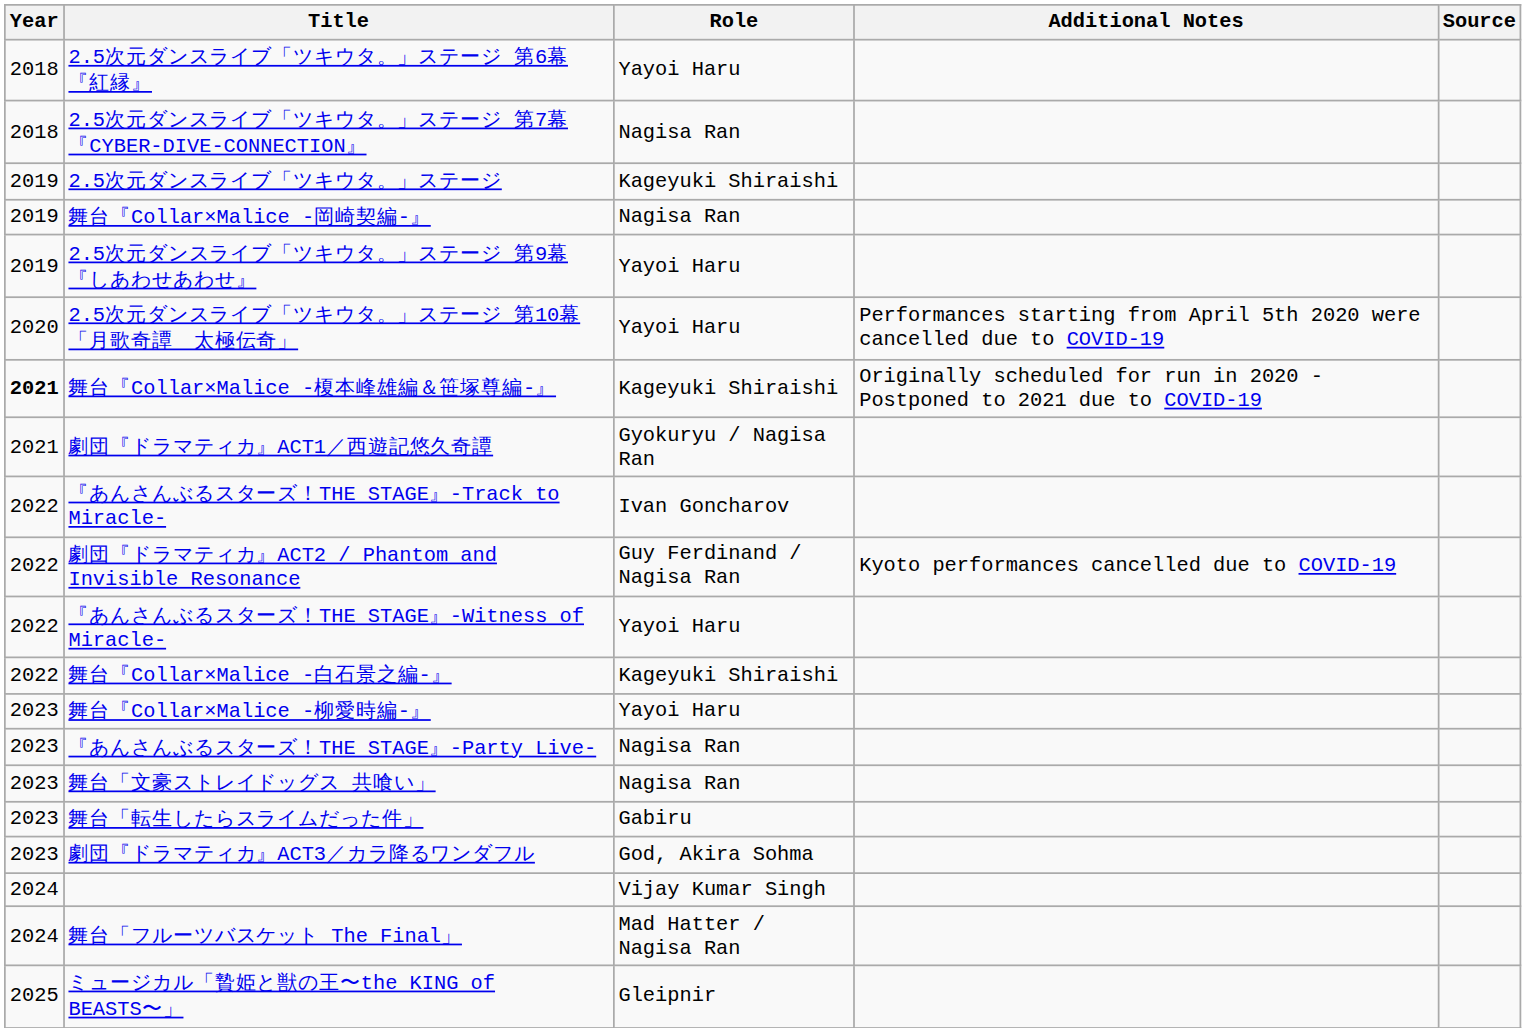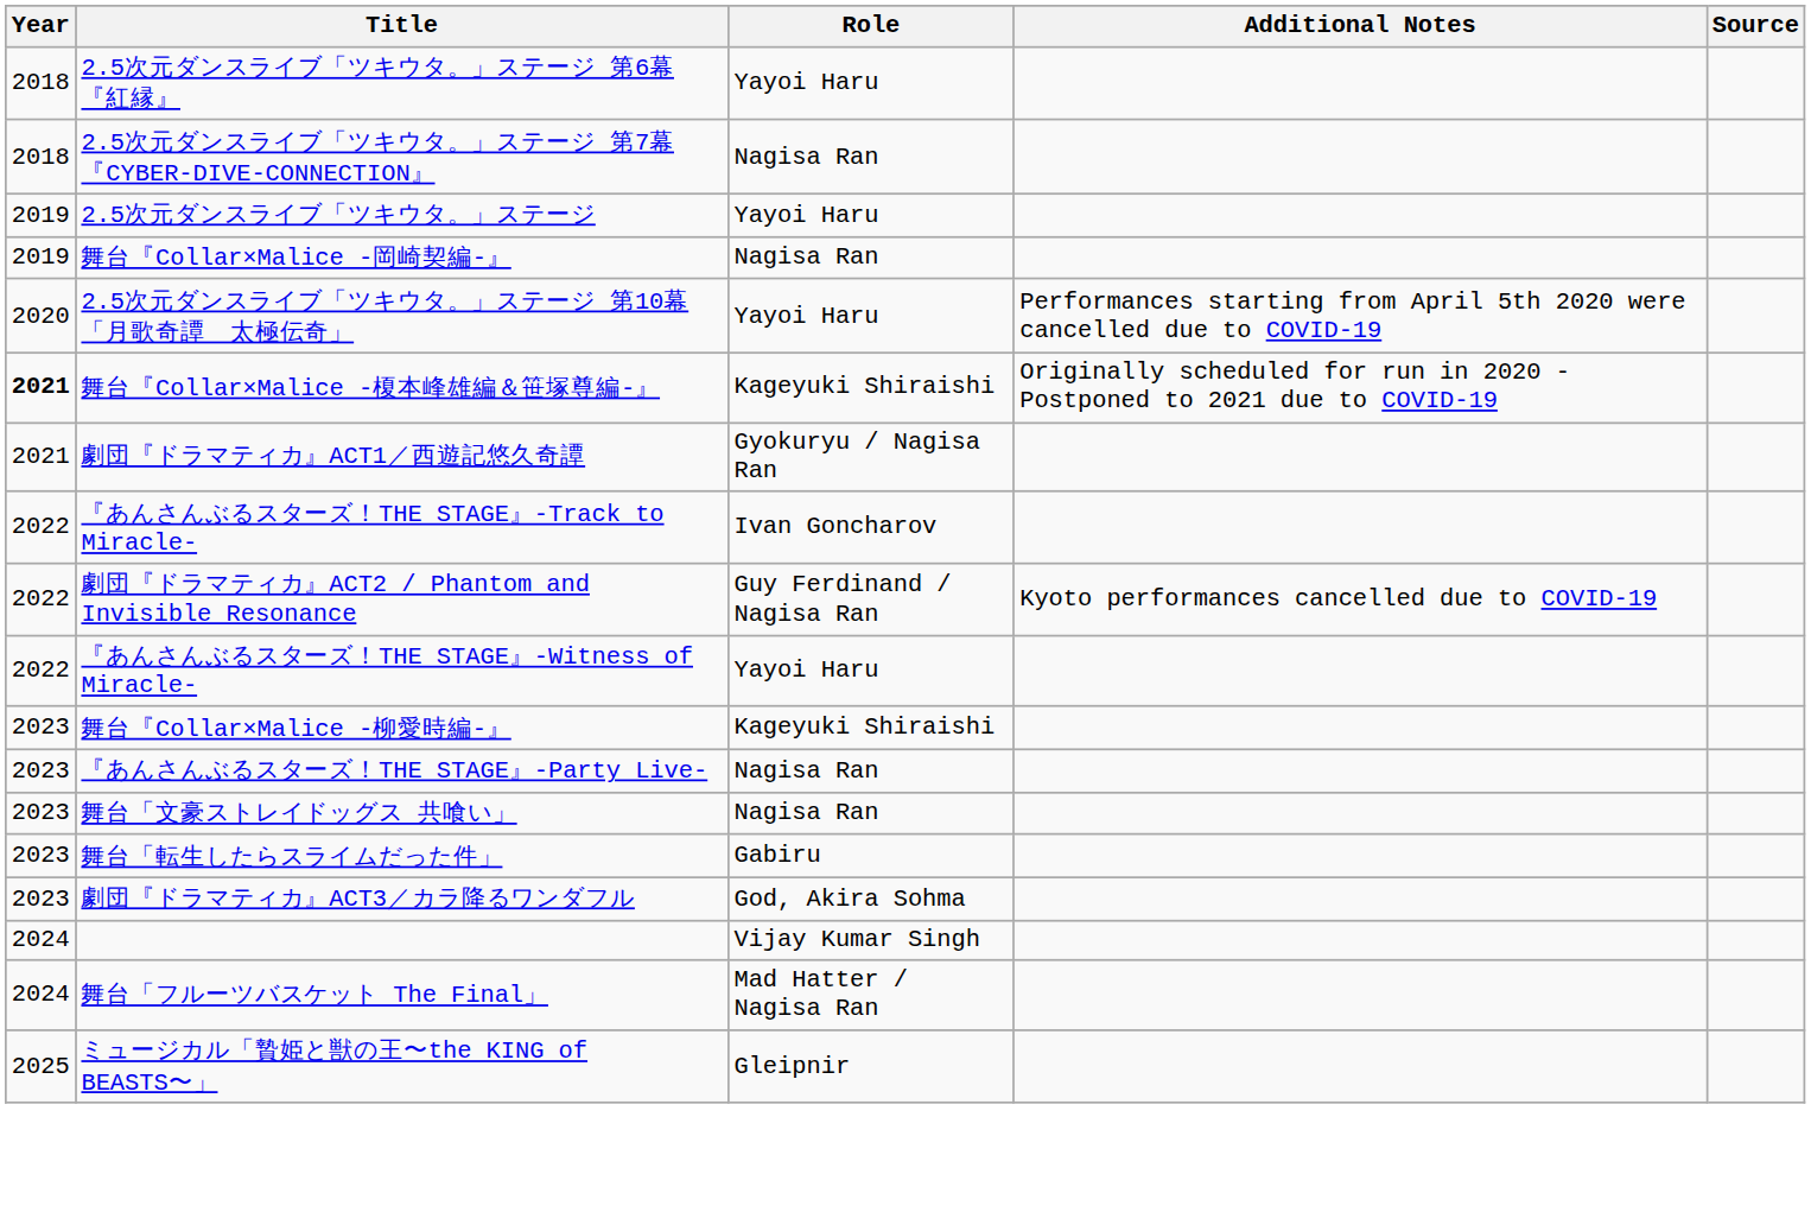 <table class="wikitable" style="font-size: 90%;">
 <tr>
 <th>Year</th>
 <th>Title</th>
 <th>Role</th>
 <th>Additional Notes</th>
 <th>Source</th>
 </tr>
 <tr>
 <td>2018</td>
 <td><a href='#'>2.5次元ダンスライブ「ツキウタ。」ステージ 第6幕『紅縁』</a></td>
 <td>Yayoi Haru</td>
 <td></td>
 <td></td>
 </tr>
 <tr>
 <td>2018</td>
 <td><a href='#'>2.5次元ダンスライブ「ツキウタ。」ステージ 第7幕『CYBER-DIVE-CONNECTION』</a></td>
 <td>Nagisa Ran</td>
 <td></td>
 <td></td>
 </tr>
 <tr>
 <td>2019</td>
 <td><a href='#'>2.5次元ダンスライブ「ツキウタ。」ステージ</a></td>
-<td>Kageyuki Shiraishi</td>
+<td>Yayoi Haru</td>
 <td></td>
 <td></td>
 </tr>
 <tr>
 <td>2019</td>
 <td><a href='#'>舞台『Collar×Malice -岡崎契編-』</a></td>
 <td>Nagisa Ran</td>
-<td></td>
-<td></td>
-</tr>
-<tr>
-<td>2019</td>
-<td><a href='#'>2.5次元ダンスライブ「ツキウタ。」ステージ 第9幕『しあわせあわせ』</a></td>
-<td>Yayoi Haru</td>
 <td></td>
 <td></td>
 </tr>
 <tr>
 <td>2020</td>
 <td><a href='#'>2.5次元ダンスライブ「ツキウタ。」ステージ 第10幕「月歌奇譚　太極伝奇」</a></td>
 <td>Yayoi Haru</td>
 <td>Performances starting from April 5th 2020 were cancelled due to <a href='#'>COVID-19</a></td>
 <td></td>
 </tr>
 <tr>
 <td><strong>2021</strong></td>
 <td><a href='#'>舞台『Collar×Malice -榎本峰雄編＆笹塚尊編-』</a></td>
 <td>Kageyuki Shiraishi</td>
 <td>Originally scheduled for run in 2020 - Postponed to 2021 due to <a href='#'>COVID-19</a></td>
 <td></td>
 </tr>
 <tr>
 <td>2021</td>
 <td><a href='#'>劇団『ドラマティカ』ACT1／西遊記悠久奇譚</a></td>
 <td>Gyokuryu / Nagisa Ran</td>
 <td></td>
 <td></td>
 </tr>
 <tr>
 <td>2022</td>
 <td><a href='#'>『あんさんぶるスターズ！THE STAGE』-Track to Miracle-</a></td>
 <td>Ivan Goncharov</td>
 <td></td>
 <td></td>
 </tr>
 <tr>
 <td>2022</td>
 <td><a href='#'>劇団『ドラマティカ』ACT2 / Phantom and Invisible Resonance</a></td>
 <td>Guy Ferdinand / Nagisa Ran</td>
 <td>Kyoto performances cancelled due to <a href='#'>COVID-19</a></td>
 <td></td>
 </tr>
 <tr>
 <td>2022</td>
 <td><a href='#'>『あんさんぶるスターズ！THE STAGE』-Witness of Miracle-</a></td>
 <td>Yayoi Haru</td>
 <td></td>
 <td></td>
 </tr>
 <tr>
-<td>2022</td>
-<td><a href='#'>舞台『Collar×Malice -白石景之編-』</a></td>
-<td>Kageyuki Shiraishi</td>
-<td></td>
-<td></td>
-</tr>
-<tr>
 <td>2023</td>
 <td><a href='#'>舞台『Collar×Malice -柳愛時編-』</a></td>
-<td>Yayoi Haru</td>
+<td>Kageyuki Shiraishi</td>
 <td></td>
 <td></td>
 </tr>
 <tr>
 <td>2023</td>
 <td><a href='#'>『あんさんぶるスターズ！THE STAGE』-Party Live-</a></td>
 <td>Nagisa Ran</td>
 <td></td>
 <td></td>
 </tr>
 <tr>
 <td>2023</td>
 <td><a href='#'>舞台「文豪ストレイドッグス 共喰い」</a></td>
 <td>Nagisa Ran</td>
 <td></td>
 <td></td>
 </tr>
 <tr>
 <td>2023</td>
 <td><a href='#'>舞台「転生したらスライムだった件」</a></td>
 <td>Gabiru</td>
 <td></td>
 <td></td>
 </tr>
 <tr>
 <td>2023</td>
 <td><a href='#'>劇団『ドラマティカ』ACT3／カラ降るワンダフル</a></td>
 <td>God, Akira Sohma</td>
 <td></td>
 <td></td>
 </tr>
 <tr>
 <td>2024</td>
 <td></td>
 <td>Vijay Kumar Singh</td>
 <td></td>
 <td></td>
 </tr>
 <tr>
 <td>2024</td>
 <td><a href='#'>舞台「フルーツバスケット The Final」</a></td>
 <td>Mad Hatter / Nagisa Ran</td>
 <td></td>
 <td></td>
 </tr>
 <tr>
 <td>2025</td>
 <td><a href='#'>ミュージカル「贄姫と獣の王〜the KING of BEASTS〜」</a></td>
 <td>Gleipnir</td>
 <td></td>
 <td></td>
 </tr>
 </table>
